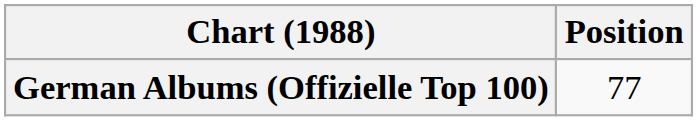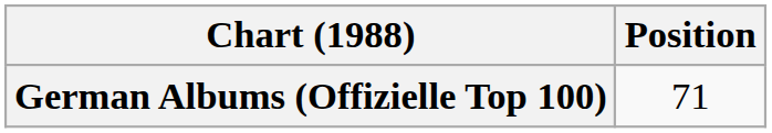 <table class="wikitable plainrowheaders" style="text-align:center">
 <tr>
 <th scope="col">Chart (1988)</th>
 <th scope="col">Position</th>
 </tr>
 <tr>
 <th scope="row">German Albums (Offizielle Top 100)</th>
-<td>77</td>
+<td>71</td>
 </tr>
 </table>
